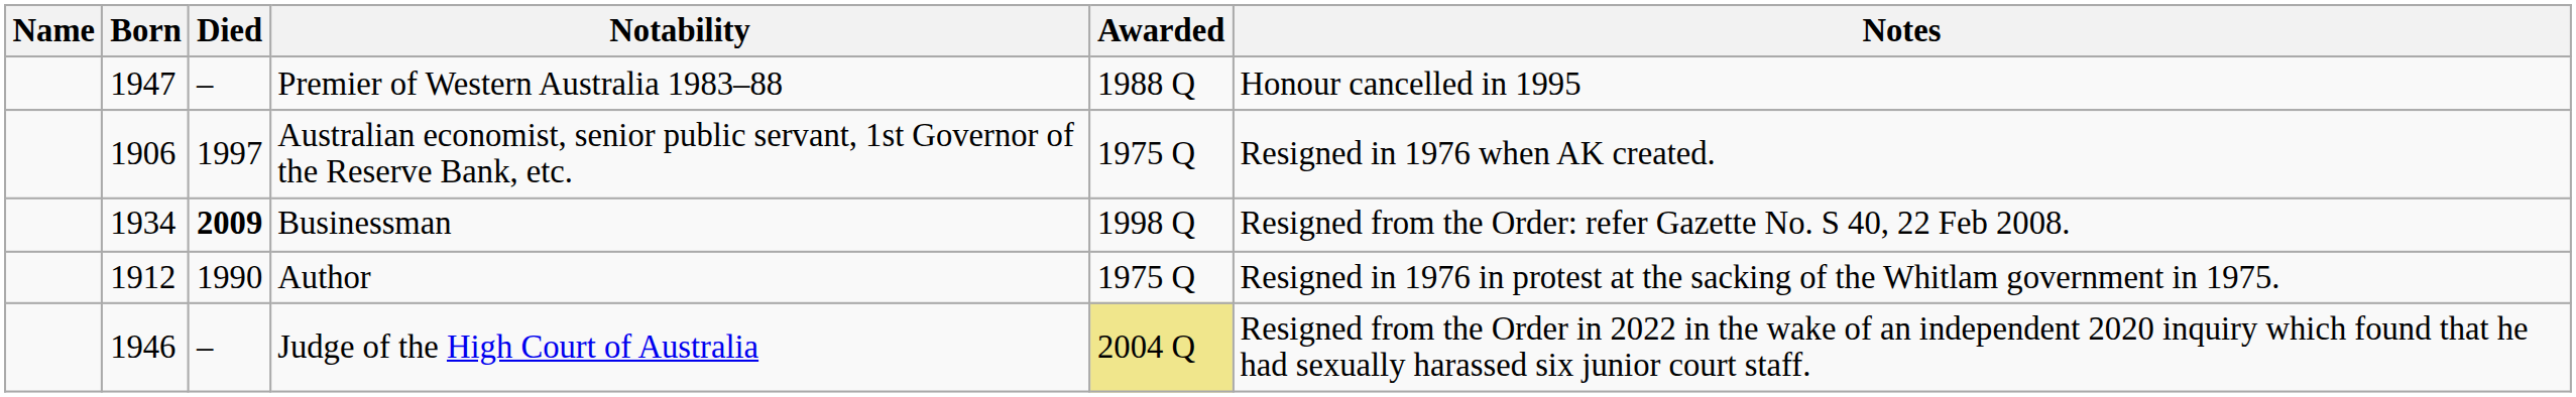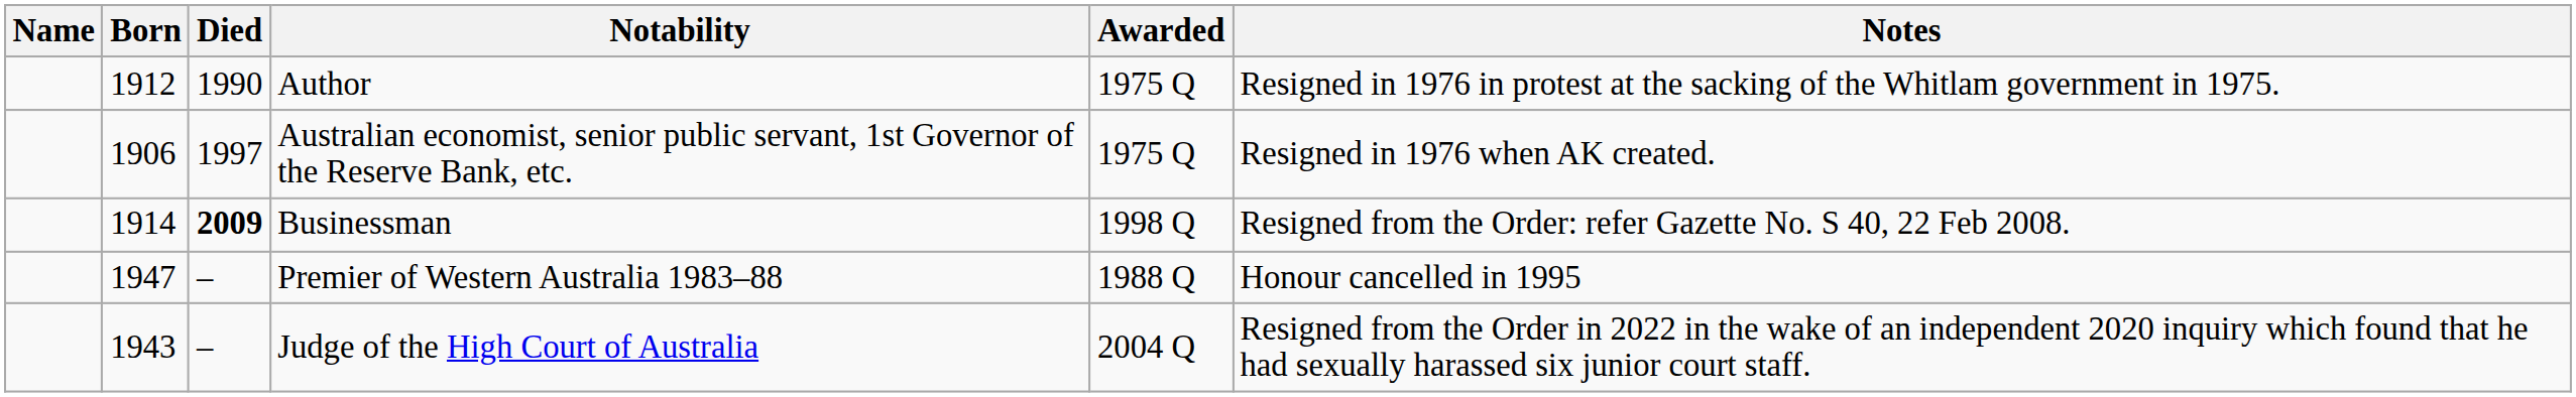 <table class="wikitable sortable" style="text-align: left">
 <tr>
 <th>Name</th>
 <th>Born</th>
 <th>Died</th>
 <th class="unsortable">Notability</th>
 <th>Awarded</th>
 <th class="unsortable">Notes</th>
+</tr>
+<tr>
+<td> </td>
+<td>1912</td>
+<td>1990</td>
+<td>Author</td>
+<td>1975 Q</td>
+<td>Resigned in 1976 in protest at the sacking of the Whitlam government in 1975.</td>
+</tr>
+<tr>
+<td></td>
+<td>1906</td>
+<td>1997</td>
+<td>Australian economist, senior public servant, 1st Governor of the Reserve Bank, etc.</td>
+<td>1975 Q</td>
+<td>Resigned in 1976 when AK created.</td>
+</tr>
+<tr>
+<td></td>
+<td>1914</td>
+<td><strong>2009</strong></td>
+<td>Businessman</td>
+<td>1998 Q</td>
+<td>Resigned from the Order: refer Gazette No. S 40, 22 Feb 2008.</td>
 </tr>
 <tr>
 <td></td>
 <td>1947</td>
 <td>–</td>
 <td>Premier of Western Australia 1983–88</td>
 <td>1988 Q</td>
 <td>Honour cancelled in 1995</td>
 </tr>
 <tr>
 <td></td>
-<td>1906</td>
-<td>1997</td>
-<td>Australian economist, senior public servant, 1st Governor of the Reserve Bank, etc.</td>
-<td>1975 Q</td>
-<td>Resigned in 1976 when AK created.</td>
-</tr>
-<tr>
-<td></td>
-<td>1934</td>
-<td><strong>2009</strong></td>
-<td>Businessman</td>
-<td>1998 Q</td>
-<td>Resigned from the Order: refer Gazette No. S 40, 22 Feb 2008.</td>
-</tr>
-<tr>
-<td> </td>
-<td>1912</td>
-<td>1990</td>
-<td>Author</td>
-<td>1975 Q</td>
-<td>Resigned in 1976 in protest at the sacking of the Whitlam government in 1975.</td>
-</tr>
-<tr>
-<td></td>
-<td>1946</td>
+<td>1943</td>
 <td>–</td>
 <td>Judge of the <a href='#'>High Court of Australia</a></td>
-<td style="background: khaki;">2004 Q</td>
+<td>2004 Q</td>
 <td>Resigned from the Order in 2022 in the wake of an independent 2020 inquiry which found that he had sexually harassed six junior court staff.</td>
 </tr>
 </table>
